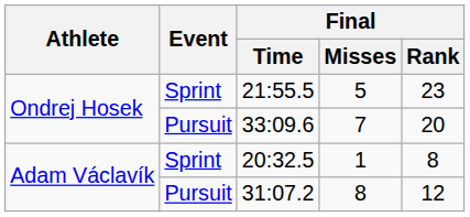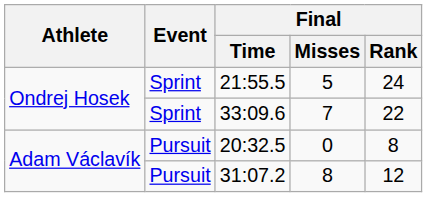 <table class="wikitable">
 <tr>
 <th rowspan="2">Athlete</th>
 <th rowspan="2">Event</th>
 <th colspan="3">Final</th>
 </tr>
 <tr>
 <th>Time</th>
 <th>Misses</th>
 <th>Rank</th>
 </tr>
 <tr>
 <td rowspan="2"><a href='#'>Ondrej Hosek</a></td>
 <td><a href='#'>Sprint</a></td>
 <td align="center">21:55.5</td>
 <td align="center">5</td>
-<td align="center">23</td>
+<td align="center">24</td>
 </tr>
 <tr>
-<td><a href='#'>Pursuit</a></td>
+<td><a href='#'>Sprint</a></td>
 <td align="center">33:09.6</td>
 <td align="center">7</td>
-<td align="center">20</td>
+<td align="center">22</td>
 </tr>
 <tr>
 <td rowspan="2"><a href='#'>Adam Václavík</a></td>
-<td><a href='#'>Sprint</a></td>
+<td><a href='#'>Pursuit</a></td>
 <td align="center">20:32.5</td>
-<td align="center">1</td>
+<td align="center">0</td>
 <td align="center">8</td>
 </tr>
 <tr>
 <td><a href='#'>Pursuit</a></td>
 <td align="center">31:07.2</td>
 <td align="center">8</td>
 <td align="center">12</td>
 </tr>
 </table>
